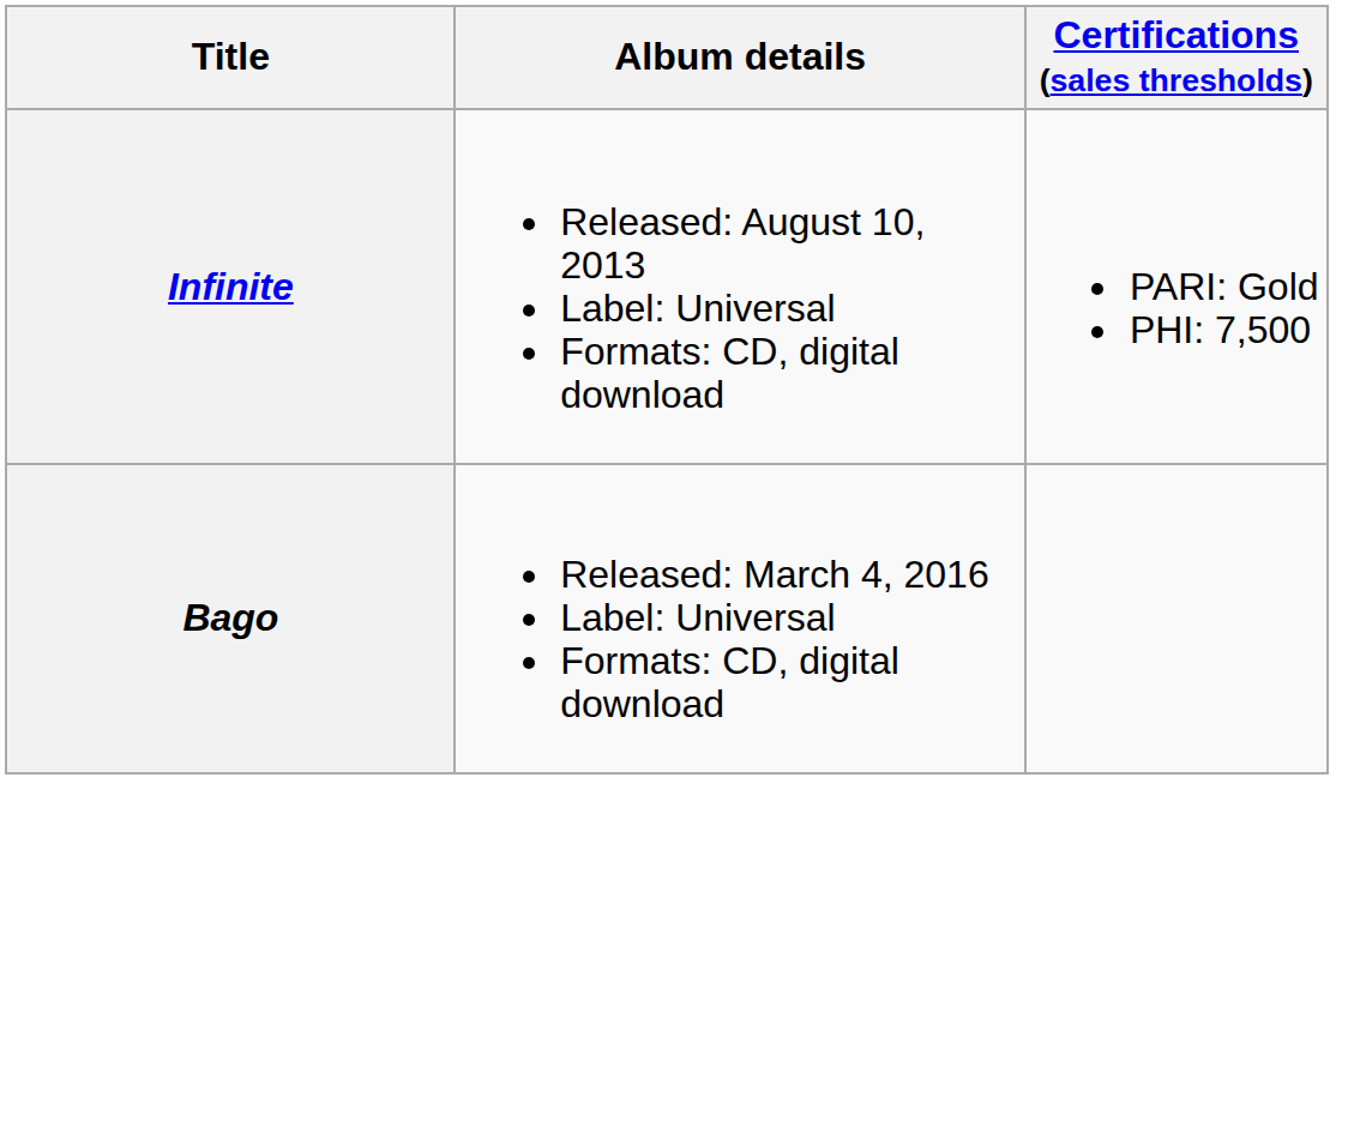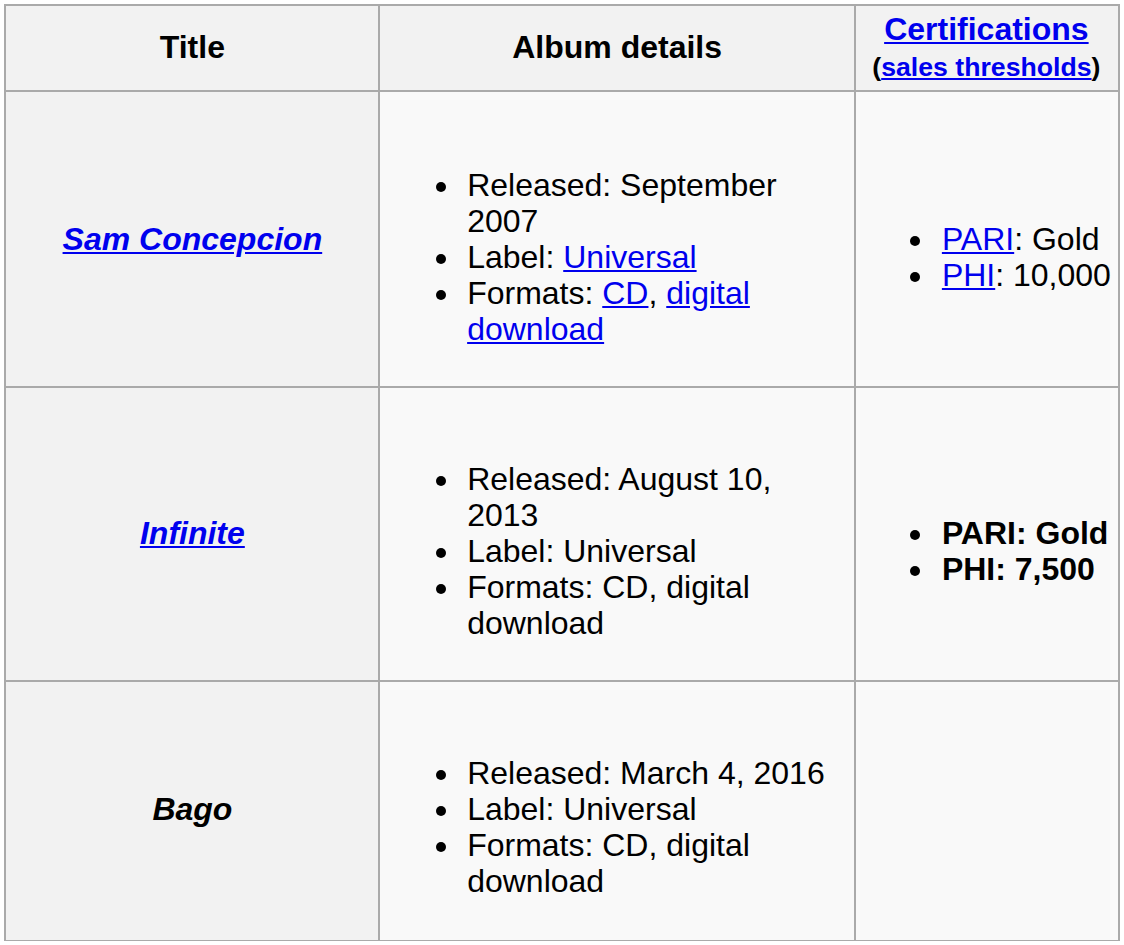 <table class="wikitable plainrowheaders" style="text-align:center;" border="1">
 <tr>
 <th scope="col" width="180">Title</th>
 <th scope="col" width="230">Album details</th>
 <th scope="col"><a href='#'>Certifications</a><br><small>(<a href='#'>sales thresholds</a>)</small></th>
 </tr>
 <tr>
+<th scope="row"><em><a href='#'>Sam Concepcion</a></em></th>
+<td align="left"><br><ul><li>Released: September 2007</li><li>Label: <a href='#'>Universal</a></li><li>Formats: <a href='#'>CD</a>, <a href='#'>digital download</a></li></ul></td>
+<td align="left"><br><ul><li><a href='#'>PARI</a>: Gold</li><li><a href='#'>PHI</a>: 10,000</li></ul></td>
+</tr>
+<tr>
 <th scope="row"><em><a href='#'>Infinite</a></em></th>
 <td align="left"><br><ul><li>Released: August 10, 2013</li><li>Label: Universal</li><li>Formats: CD, digital download</li></ul></td>
-<td align="left"><br><ul><li>PARI: Gold</li><li>PHI: 7,500</li></ul></td>
+<td align="left"><strong><br><ul><li>PARI: Gold</li><li>PHI: 7,500</li></ul></strong></td>
 </tr>
 <tr>
 </tr>
 <tr>
 <th scope="row"><em>Bago</em></th>
 <td align="left"><br><ul><li>Released: March 4, 2016</li><li>Label: Universal</li><li>Formats: CD, digital download</li></ul></td>
 <td align="left"></td>
 </tr>
 <tr>
 </tr>
 </table>
